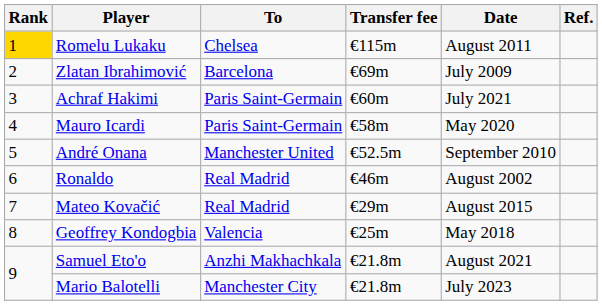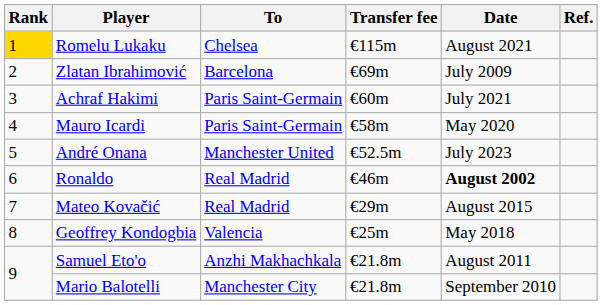 <table class="wikitable">
 <tr>
 <th>Rank</th>
 <th>Player</th>
 <th>To</th>
 <th>Transfer fee</th>
 <th>Date</th>
 <th>Ref.</th>
 </tr>
 <tr>
 <td style="background: gold;">1</td>
 <td> <a href='#'>Romelu Lukaku</a></td>
 <td> <a href='#'>Chelsea</a></td>
 <td>€115m</td>
-<td>August 2011</td>
+<td>August 2021</td>
 <td></td>
 </tr>
 <tr>
 <td>2</td>
 <td> <a href='#'>Zlatan Ibrahimović</a></td>
 <td> <a href='#'>Barcelona</a></td>
 <td>€69m</td>
 <td>July 2009</td>
 <td></td>
 </tr>
 <tr>
 <td>3</td>
 <td> <a href='#'>Achraf Hakimi</a></td>
 <td> <a href='#'>Paris Saint-Germain</a></td>
 <td>€60m</td>
 <td>July 2021</td>
 <td></td>
 </tr>
 <tr>
 <td>4</td>
 <td> <a href='#'>Mauro Icardi</a></td>
 <td> <a href='#'>Paris Saint-Germain</a></td>
 <td>€58m</td>
 <td>May 2020</td>
 <td></td>
 </tr>
 <tr>
 <td>5</td>
 <td> <a href='#'>André Onana</a></td>
 <td> <a href='#'>Manchester United</a></td>
 <td>€52.5m</td>
-<td>September 2010</td>
+<td>July 2023</td>
 <td></td>
 </tr>
 <tr>
 <td>6</td>
 <td> <a href='#'>Ronaldo</a></td>
 <td> <a href='#'>Real Madrid</a></td>
 <td>€46m</td>
-<td>August 2002</td>
+<td><strong>August 2002</strong></td>
 <td></td>
 </tr>
 <tr>
 <td>7</td>
 <td> <a href='#'>Mateo Kovačić</a></td>
 <td> <a href='#'>Real Madrid</a></td>
 <td>€29m</td>
 <td>August 2015</td>
 <td></td>
 </tr>
 <tr>
 <td>8</td>
 <td> <a href='#'>Geoffrey Kondogbia</a></td>
 <td> <a href='#'>Valencia</a></td>
 <td>€25m</td>
 <td>May 2018</td>
 <td></td>
 </tr>
 <tr>
 <td rowspan=2>9</td>
 <td> <a href='#'>Samuel Eto'o</a></td>
 <td> <a href='#'>Anzhi Makhachkala</a></td>
 <td>€21.8m</td>
-<td>August 2021</td>
+<td>August 2011</td>
 <td></td>
 </tr>
 <tr>
 <td> <a href='#'>Mario Balotelli</a></td>
 <td> <a href='#'>Manchester City</a></td>
 <td>€21.8m</td>
-<td>July 2023</td>
+<td>September 2010</td>
 <td></td>
 </tr>
 </table>
